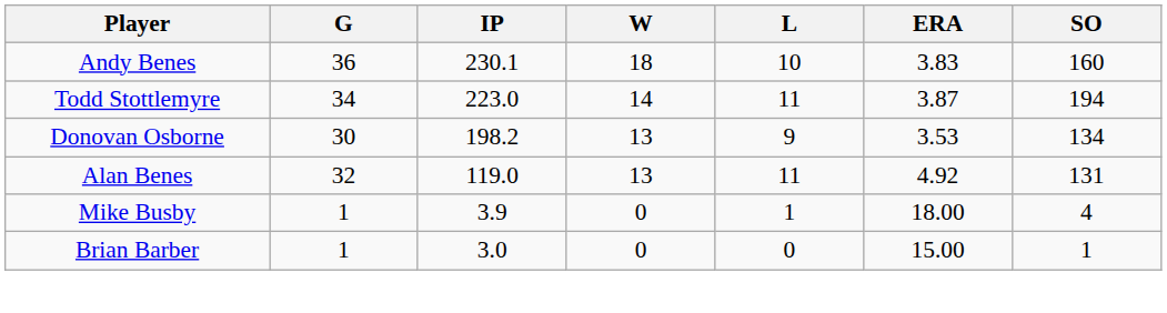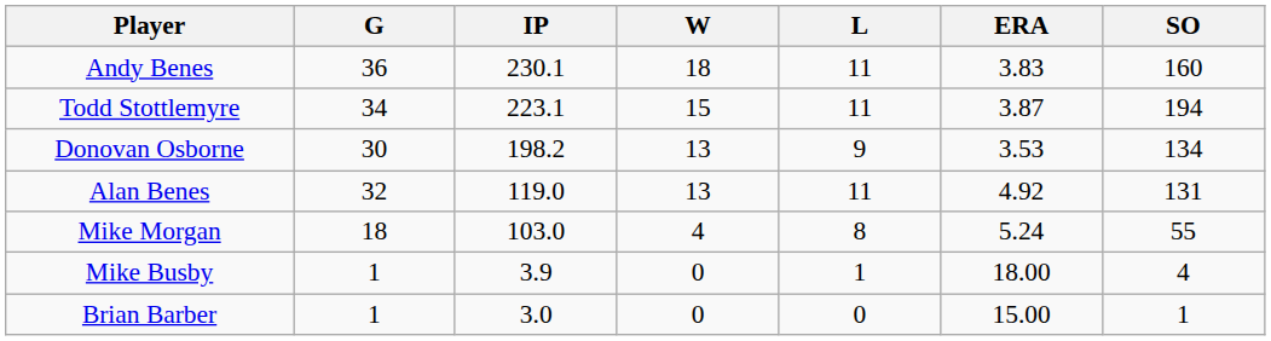 <table class="wikitable sortable">
 <tr>
 <th bgcolor="#DDDDFF" width="16%">Player</th>
 <th bgcolor="#DDDDFF" width="9%">G</th>
 <th bgcolor="#DDDDFF" width="9%">IP</th>
 <th bgcolor="#DDDDFF" width="9%">W</th>
 <th bgcolor="#DDDDFF" width="9%">L</th>
 <th bgcolor="#DDDDFF" width="9%">ERA</th>
 <th bgcolor="#DDDDFF" width="9%">SO</th>
 </tr>
 <tr align="center">
 <td><a href='#'>Andy Benes</a></td>
 <td>36</td>
 <td>230.1</td>
 <td>18</td>
-<td>10</td>
+<td>11</td>
 <td>3.83</td>
 <td>160</td>
 </tr>
 <tr align="center">
 <td><a href='#'>Todd Stottlemyre</a></td>
 <td>34</td>
-<td>223.0</td>
-<td>14</td>
+<td>223.1</td>
+<td>15</td>
 <td>11</td>
 <td>3.87</td>
 <td>194</td>
 </tr>
 <tr align="center">
 <td><a href='#'>Donovan Osborne</a></td>
 <td>30</td>
 <td>198.2</td>
 <td>13</td>
 <td>9</td>
 <td>3.53</td>
 <td>134</td>
 </tr>
 <tr align="center">
 <td><a href='#'>Alan Benes</a></td>
 <td>32</td>
 <td>119.0</td>
 <td>13</td>
 <td>11</td>
 <td>4.92</td>
 <td>131</td>
 </tr>
 <tr align="center">
+<td><a href='#'>Mike Morgan</a></td>
+<td>18</td>
+<td>103.0</td>
+<td>4</td>
+<td>8</td>
+<td>5.24</td>
+<td>55</td>
+</tr>
+<tr align="center">
 <td><a href='#'>Mike Busby</a></td>
 <td>1</td>
 <td>3.9</td>
 <td>0</td>
 <td>1</td>
 <td>18.00</td>
 <td>4</td>
 </tr>
 <tr align="center">
 <td><a href='#'>Brian Barber</a></td>
 <td>1</td>
 <td>3.0</td>
 <td>0</td>
 <td>0</td>
 <td>15.00</td>
 <td>1</td>
 </tr>
 </table>
